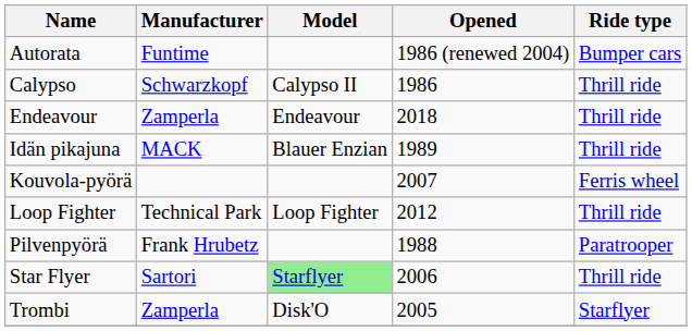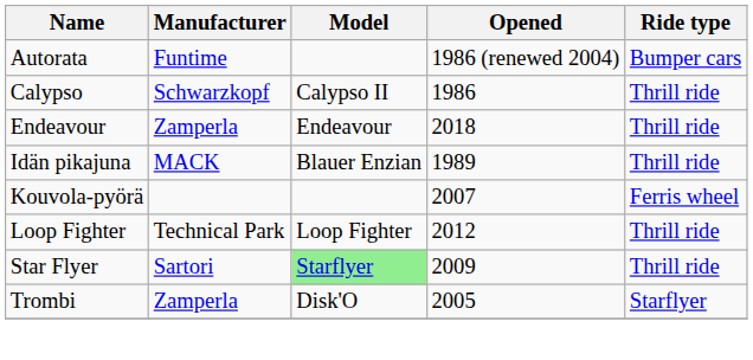 <table class= "wikitable sortable">
 <tr>
 <th>Name</th>
 <th>Manufacturer</th>
 <th>Model</th>
 <th>Opened</th>
 <th>Ride type</th>
 </tr>
 <tr>
 <td>Autorata</td>
 <td><a href='#'>Funtime</a></td>
 <td></td>
 <td>1986 (renewed 2004)</td>
 <td><a href='#'>Bumper cars</a></td>
 </tr>
 <tr>
 <td>Calypso</td>
 <td><a href='#'>Schwarzkopf</a></td>
 <td>Calypso II</td>
 <td>1986</td>
 <td><a href='#'>Thrill ride</a></td>
 </tr>
 <tr>
 <td>Endeavour</td>
 <td><a href='#'>Zamperla</a></td>
 <td>Endeavour</td>
 <td>2018</td>
 <td><a href='#'>Thrill ride</a></td>
 </tr>
 <tr>
 <td>Idän pikajuna</td>
 <td><a href='#'>MACK</a></td>
 <td>Blauer Enzian</td>
 <td>1989</td>
 <td><a href='#'>Thrill ride</a></td>
 </tr>
 <tr>
 <td>Kouvola-pyörä</td>
 <td></td>
 <td></td>
 <td>2007</td>
 <td><a href='#'>Ferris wheel</a></td>
 </tr>
 <tr>
 <td>Loop Fighter</td>
 <td>Technical Park</td>
 <td>Loop Fighter</td>
 <td>2012</td>
 <td><a href='#'>Thrill ride</a></td>
 </tr>
 <tr>
-<td>Pilvenpyörä</td>
-<td>Frank <a href='#'>Hrubetz</a></td>
-<td></td>
-<td>1988</td>
-<td><a href='#'>Paratrooper</a></td>
-</tr>
-<tr>
 <td>Star Flyer</td>
 <td><a href='#'>Sartori</a></td>
 <td style="background: lightgreen;"><a href='#'>Starflyer</a></td>
-<td>2006</td>
+<td>2009</td>
 <td><a href='#'>Thrill ride</a></td>
 </tr>
 <tr>
 <td>Trombi</td>
 <td><a href='#'>Zamperla</a></td>
 <td>Disk'O</td>
 <td>2005</td>
 <td><a href='#'>Starflyer</a></td>
 </tr>
 <tr>
 </tr>
 </table>
